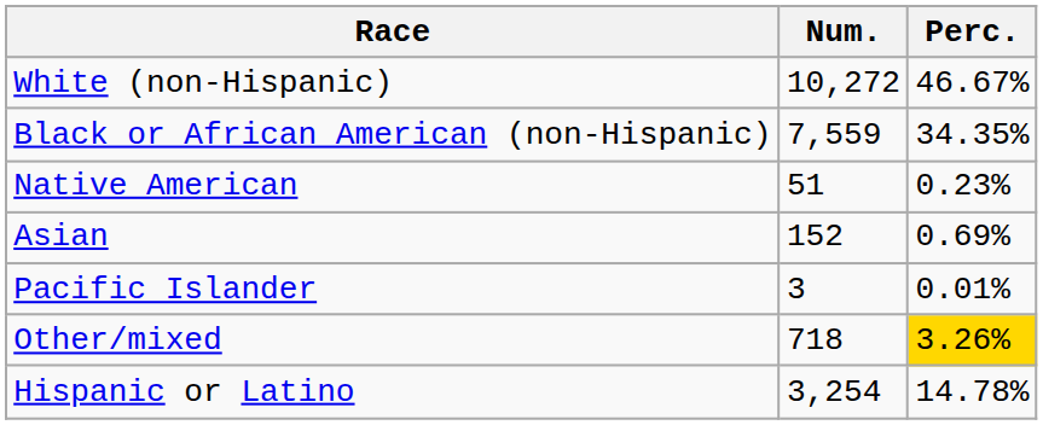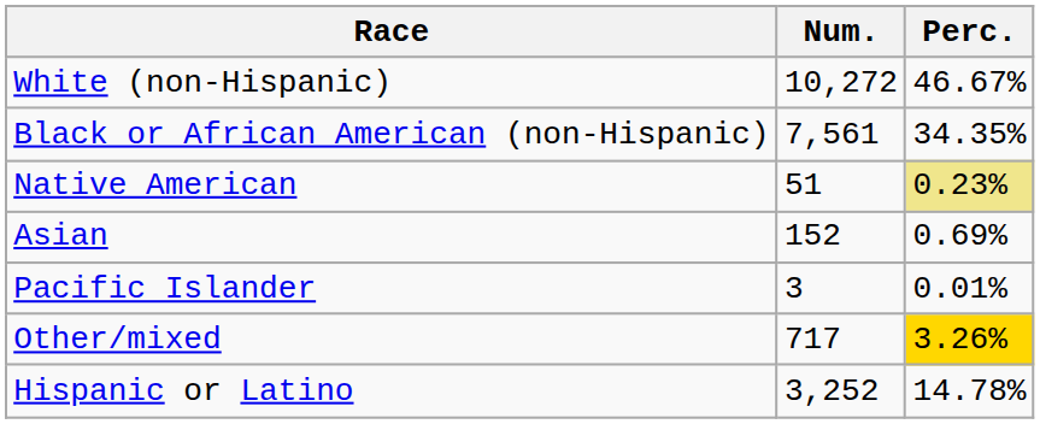 <table class="wikitable">
 <tr>
 <th>Race</th>
 <th>Num.</th>
 <th>Perc.</th>
 </tr>
 <tr>
 <td><a href='#'>White</a> (non-Hispanic)</td>
 <td>10,272</td>
 <td>46.67%</td>
 </tr>
 <tr>
 <td><a href='#'>Black or African American</a> (non-Hispanic)</td>
-<td>7,559</td>
+<td>7,561</td>
 <td>34.35%</td>
 </tr>
 <tr>
 <td><a href='#'>Native American</a></td>
 <td>51</td>
-<td>0.23%</td>
+<td style="background: khaki;">0.23%</td>
 </tr>
 <tr>
 <td><a href='#'>Asian</a></td>
 <td>152</td>
 <td>0.69%</td>
 </tr>
 <tr>
 <td><a href='#'>Pacific Islander</a></td>
 <td>3</td>
 <td>0.01%</td>
 </tr>
 <tr>
 <td><a href='#'>Other/mixed</a></td>
-<td>718</td>
+<td>717</td>
 <td style="background: gold;">3.26%</td>
 </tr>
 <tr>
 <td><a href='#'>Hispanic</a> or <a href='#'>Latino</a></td>
-<td>3,254</td>
+<td>3,252</td>
 <td>14.78%</td>
 </tr>
 </table>
